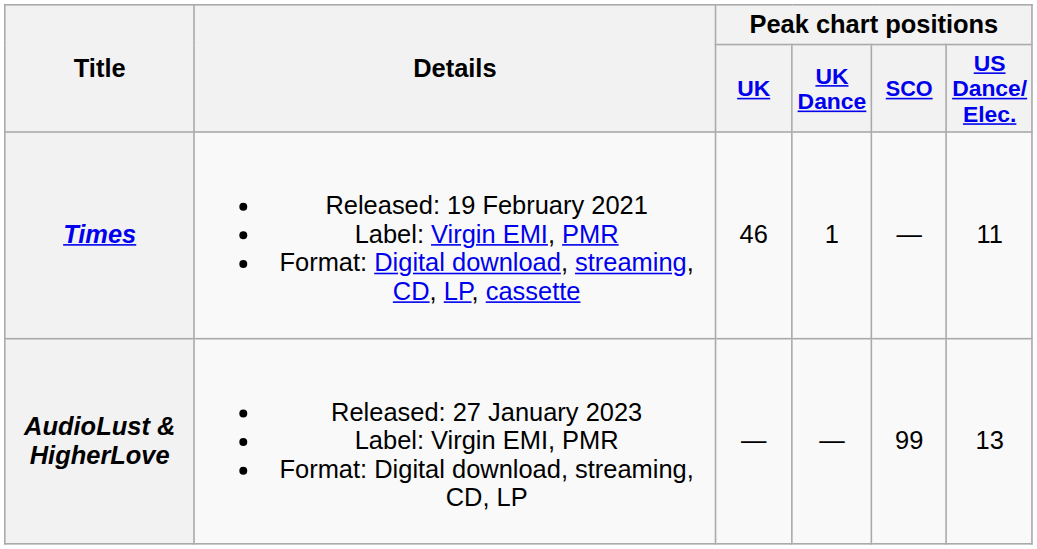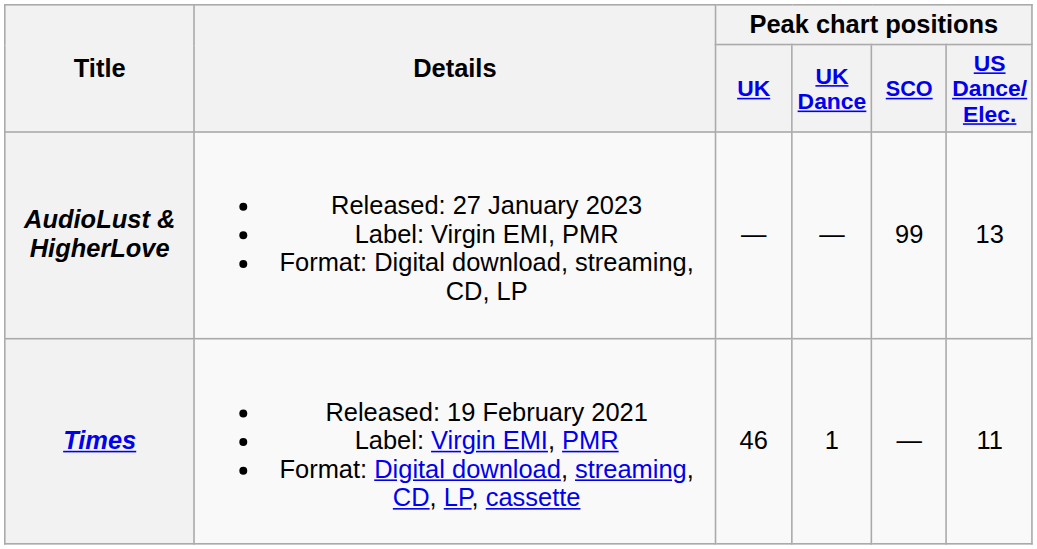 <table class="wikitable plainrowheaders" style="text-align:center;">
 <tr>
 <th scope="col" rowspan="2" style="width:7em;">Title</th>
 <th scope="col" rowspan="2" style="width:20em;">Details</th>
 <th scope="col" colspan="4">Peak chart positions</th>
 </tr>
 <tr>
 <th scope="col" style="width:2.9em;font-size:90%;"><a href='#'>UK</a><br></th>
 <th scope="col" style="width:2.9em;font-size:90%;"><a href='#'>UK<br>Dance</a><br></th>
 <th scope="col" style="width:3em;font-size:85%;"><a href='#'>SCO</a><br></th>
 <th scope="col" style="width:2.9em;font-size:90%;"><a href='#'>US<br>Dance/<br>Elec.</a><br></th>
 </tr>
 <tr>
+<th scope="row"><em>AudioLust & HigherLove</em></th>
+<td><br><ul><li>Released: 27 January 2023</li><li>Label: Virgin EMI, PMR</li><li>Format: Digital download, streaming, CD, LP</li></ul></td>
+<td>—</td>
+<td>—</td>
+<td>99</td>
+<td>13</td>
+</tr>
+<tr>
 <th scope="row"><em><a href='#'>Times</a></em></th>
 <td><br><ul><li>Released: 19 February 2021</li><li>Label: <a href='#'>Virgin EMI</a>, <a href='#'>PMR</a></li><li>Format: <a href='#'>Digital download</a>, <a href='#'>streaming</a>, <a href='#'>CD</a>, <a href='#'>LP</a>, <a href='#'>cassette</a></li></ul></td>
 <td>46</td>
 <td>1</td>
 <td>—</td>
 <td>11</td>
 </tr>
-<tr>
-<th scope="row"><em>AudioLust & HigherLove</em></th>
-<td><br><ul><li>Released: 27 January 2023</li><li>Label: Virgin EMI, PMR</li><li>Format: Digital download, streaming, CD, LP</li></ul></td>
-<td>—</td>
-<td>—</td>
-<td>99</td>
-<td>13</td>
-</tr>
 </table>
